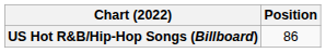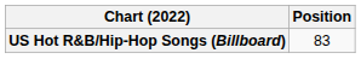 <table class="wikitable plainrowheaders" style="text-align:center">
 <tr>
 <th scope="col">Chart (2022)</th>
 <th scope="col">Position</th>
 </tr>
 <tr>
 <th scope="row">US Hot R&B/Hip-Hop Songs (<em>Billboard</em>)</th>
-<td>86</td>
+<td>83</td>
 </tr>
 </table>
